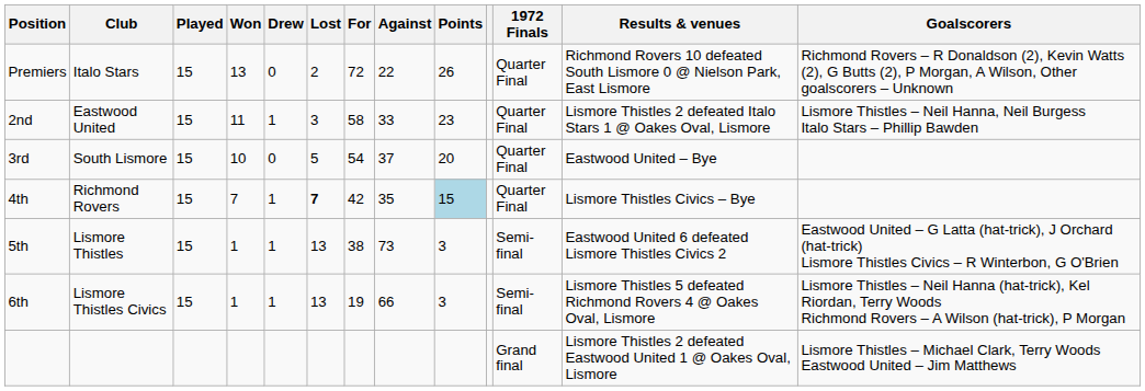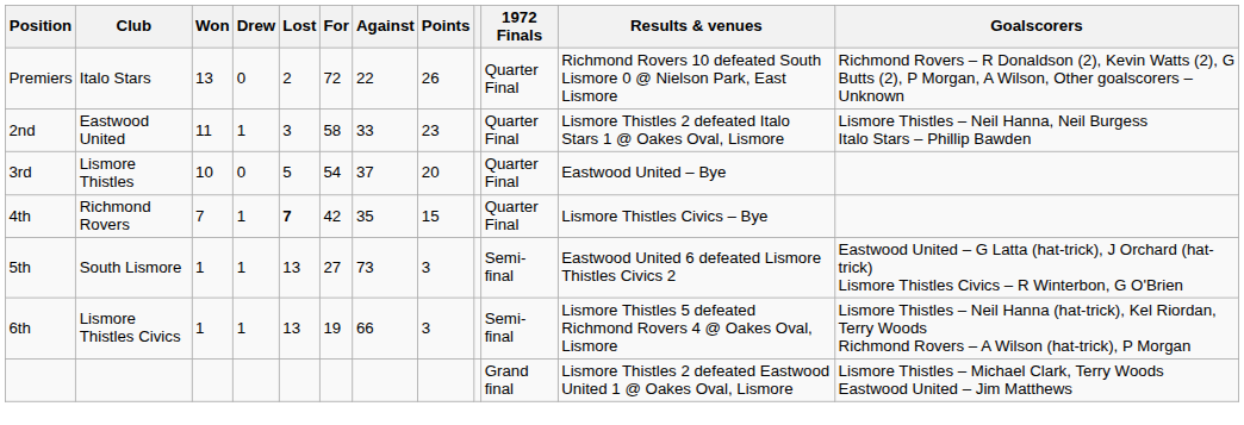 <table class="wikitable">
 <tr>
 <th>Position</th>
 <th>Club</th>
-<th>Played</th>
 <th>Won</th>
 <th>Drew</th>
 <th>Lost</th>
 <th>For</th>
 <th>Against</th>
 <th>Points</th>
 <th></th>
 <th>1972 Finals</th>
 <th>Results & venues</th>
 <th>Goalscorers</th>
 </tr>
 <tr>
 <td>Premiers</td>
 <td>Italo Stars</td>
-<td>15</td>
 <td>13</td>
 <td>0</td>
 <td>2</td>
 <td>72</td>
 <td>22</td>
 <td>26</td>
 <td></td>
 <td>Quarter Final</td>
 <td>Richmond Rovers 10 defeated South Lismore 0 @ Nielson Park, East Lismore</td>
 <td>Richmond Rovers – R Donaldson (2), Kevin Watts (2), G Butts (2), P Morgan, A Wilson, Other goalscorers – Unknown</td>
 </tr>
 <tr>
 <td>2nd</td>
 <td>Eastwood United</td>
-<td>15</td>
 <td>11</td>
 <td>1</td>
 <td>3</td>
 <td>58</td>
 <td>33</td>
 <td>23</td>
 <td></td>
 <td>Quarter Final</td>
 <td>Lismore Thistles 2 defeated Italo Stars 1 @ Oakes Oval, Lismore</td>
 <td>Lismore Thistles – Neil Hanna, Neil Burgess<br>Italo Stars – Phillip Bawden</td>
 </tr>
 <tr>
 <td>3rd</td>
-<td>South Lismore</td>
-<td>15</td>
+<td>Lismore Thistles</td>
 <td>10</td>
 <td>0</td>
 <td>5</td>
 <td>54</td>
 <td>37</td>
 <td>20</td>
 <td></td>
 <td>Quarter Final</td>
 <td>Eastwood United – Bye</td>
 <td></td>
 </tr>
 <tr>
 <td>4th</td>
 <td>Richmond Rovers</td>
-<td>15</td>
 <td>7</td>
 <td>1</td>
 <td><strong>7</strong></td>
 <td>42</td>
 <td>35</td>
-<td style="background: lightblue;">15</td>
+<td>15</td>
 <td></td>
 <td>Quarter Final</td>
 <td>Lismore Thistles Civics – Bye</td>
 <td></td>
 </tr>
 <tr>
 <td>5th</td>
-<td>Lismore Thistles</td>
-<td>15</td>
+<td>South Lismore</td>
 <td>1</td>
 <td>1</td>
 <td>13</td>
-<td>38</td>
+<td>27</td>
 <td>73</td>
 <td>3</td>
 <td></td>
 <td>Semi-final</td>
 <td>Eastwood United 6 defeated Lismore Thistles Civics 2</td>
 <td>Eastwood United – G Latta (hat-trick), J Orchard (hat-trick)<br>Lismore Thistles Civics – R Winterbon, G O'Brien</td>
 </tr>
 <tr>
 <td>6th</td>
 <td>Lismore Thistles Civics</td>
-<td>15</td>
 <td>1</td>
 <td>1</td>
 <td>13</td>
 <td>19</td>
 <td>66</td>
 <td>3</td>
 <td></td>
 <td>Semi-final</td>
 <td>Lismore Thistles 5 defeated Richmond Rovers 4 @ Oakes Oval, Lismore</td>
 <td>Lismore Thistles – Neil Hanna (hat-trick), Kel Riordan, Terry Woods<br>Richmond Rovers – A Wilson (hat-trick), P Morgan</td>
 </tr>
 <tr>
 <td></td>
 <td></td>
 <td></td>
 <td></td>
 <td></td>
 <td></td>
 <td></td>
 <td></td>
 <td></td>
-<td></td>
 <td>Grand final</td>
 <td>Lismore Thistles 2 defeated Eastwood United 1 @ Oakes Oval, Lismore</td>
 <td>Lismore Thistles – Michael Clark, Terry Woods<br>Eastwood United – Jim Matthews</td>
 </tr>
 </table>
